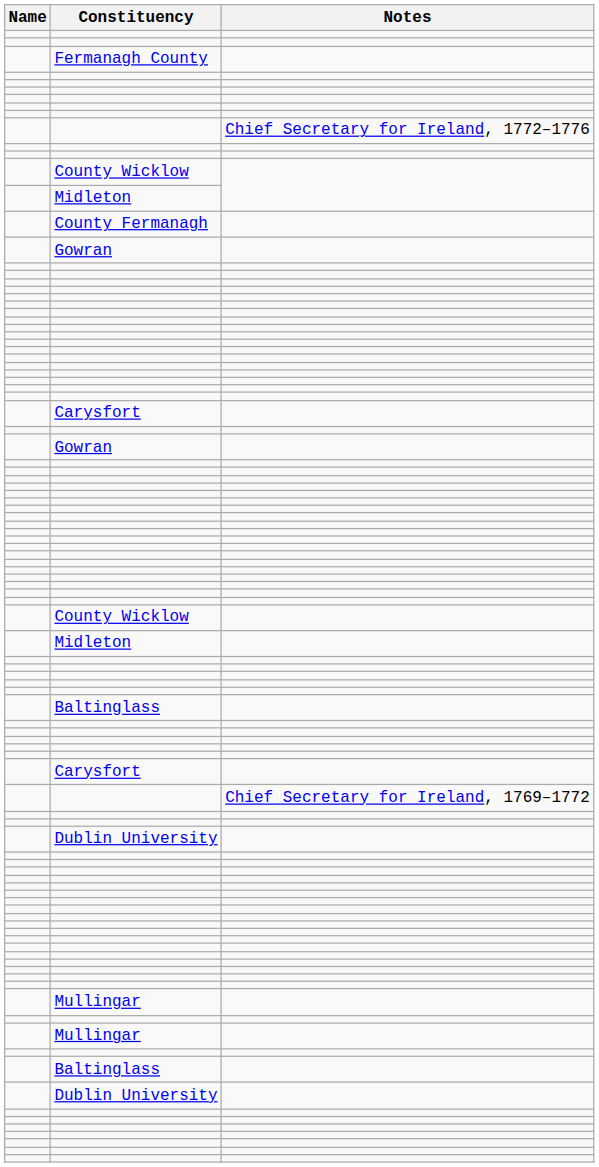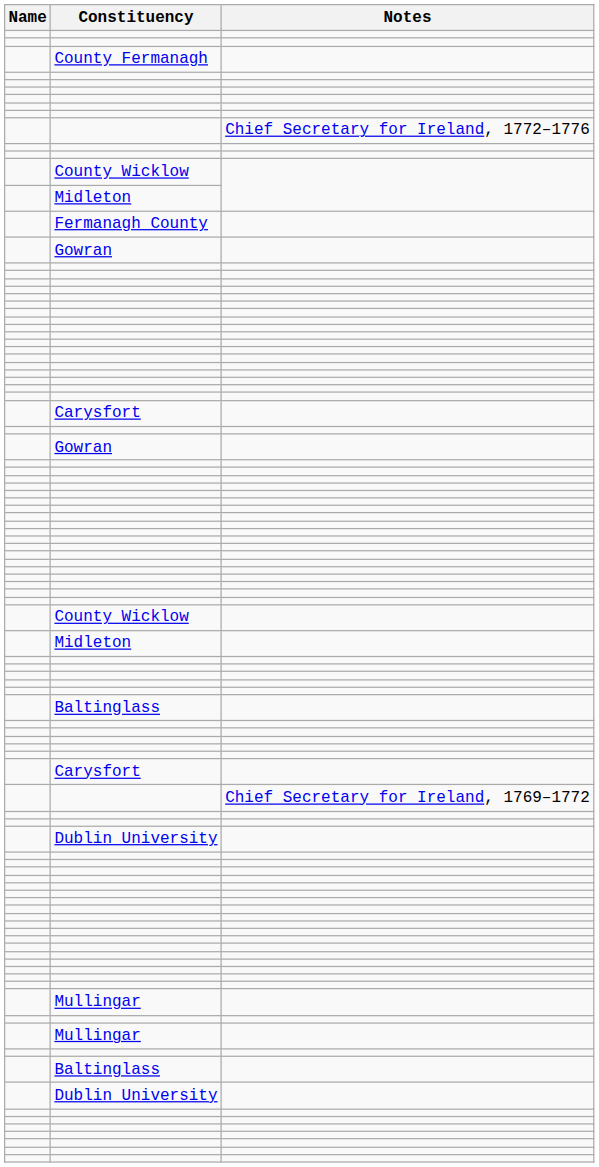 <table class="wikitable sortable">
 <tr>
 <th>Name</th>
 <th>Constituency</th>
 <th>Notes</th>
 </tr>
 <tr>
 <td></td>
 <td></td>
 <td></td>
 </tr>
 <tr>
 <td></td>
 <td></td>
 <td></td>
 </tr>
 <tr>
 <td></td>
-<td><a href='#'>Fermanagh County</a></td>
+<td><a href='#'>County Fermanagh</a></td>
 <td></td>
 </tr>
 <tr>
 <td></td>
 <td></td>
 <td></td>
 </tr>
 <tr>
 <td></td>
 <td></td>
 <td></td>
 </tr>
 <tr>
 <td></td>
 <td></td>
 <td></td>
 </tr>
 <tr>
 <td></td>
 <td></td>
 <td></td>
 </tr>
 <tr>
 <td></td>
 <td></td>
 <td></td>
 </tr>
 <tr>
 <td></td>
 <td></td>
 <td></td>
 </tr>
 <tr>
 <td></td>
 <td></td>
 <td><a href='#'>Chief Secretary for Ireland</a>, 1772–1776</td>
 </tr>
 <tr>
 <td></td>
 <td></td>
 <td></td>
 </tr>
 <tr>
 <td></td>
 <td></td>
 <td></td>
 </tr>
 <tr>
 <td></td>
 <td><a href='#'>County Wicklow</a></td>
 </tr>
 <tr>
 <td></td>
 <td><a href='#'>Midleton</a></td>
 </tr>
 <tr>
 <td></td>
-<td><a href='#'>County Fermanagh</a></td>
+<td><a href='#'>Fermanagh County</a></td>
 <td></td>
 </tr>
 <tr>
 <td></td>
 <td><a href='#'>Gowran</a></td>
 <td></td>
 </tr>
 <tr>
 <td></td>
 <td></td>
 <td></td>
 </tr>
 <tr>
 <td></td>
 <td></td>
 <td></td>
 </tr>
 <tr>
 <td></td>
 <td></td>
 <td></td>
 </tr>
 <tr>
 <td></td>
 <td></td>
 <td></td>
 </tr>
 <tr>
 <td></td>
 <td></td>
 <td></td>
 </tr>
 <tr>
 <td></td>
 <td></td>
 <td></td>
 </tr>
 <tr>
 <td></td>
 <td></td>
 <td></td>
 </tr>
 <tr>
 <td></td>
 <td></td>
 <td></td>
 </tr>
 <tr>
 <td></td>
 <td></td>
 <td></td>
 </tr>
 <tr>
 <td></td>
 <td></td>
 <td></td>
 </tr>
 <tr>
 <td></td>
 <td></td>
 <td></td>
 </tr>
 <tr>
 <td></td>
 <td></td>
 <td></td>
 </tr>
 <tr>
 <td></td>
 <td></td>
 <td></td>
 </tr>
 <tr>
 <td></td>
 <td></td>
 <td></td>
 </tr>
 <tr>
 <td></td>
 <td></td>
 <td></td>
 </tr>
 <tr>
 <td></td>
 <td></td>
 <td></td>
 </tr>
 <tr>
 <td></td>
 <td></td>
 <td></td>
 </tr>
 <tr>
 <td></td>
 <td></td>
 <td></td>
 </tr>
 <tr>
 <td></td>
 <td><a href='#'>Carysfort</a></td>
 <td></td>
 </tr>
 <tr>
 <td></td>
 <td></td>
 <td></td>
 </tr>
 <tr>
 <td></td>
 <td><a href='#'>Gowran</a></td>
 <td></td>
 </tr>
 <tr>
 <td></td>
 <td></td>
 <td></td>
 </tr>
 <tr>
 <td></td>
 <td></td>
 <td></td>
 </tr>
 <tr>
 <td></td>
 <td></td>
 <td></td>
 </tr>
 <tr>
 <td></td>
 <td></td>
 <td></td>
 </tr>
 <tr>
 <td></td>
 <td></td>
 <td></td>
 </tr>
 <tr>
 <td></td>
 <td></td>
 <td></td>
 </tr>
 <tr>
 <td></td>
 <td></td>
 <td></td>
 </tr>
 <tr>
 <td></td>
 <td></td>
 <td></td>
 </tr>
 <tr>
 <td></td>
 <td></td>
 <td></td>
 </tr>
 <tr>
 <td></td>
 <td></td>
 <td></td>
 </tr>
 <tr>
 <td></td>
 <td></td>
 <td></td>
 </tr>
 <tr>
 <td></td>
 <td></td>
 <td></td>
 </tr>
 <tr>
 <td></td>
 <td></td>
 <td></td>
 </tr>
 <tr>
 <td></td>
 <td></td>
 <td></td>
 </tr>
 <tr>
 <td></td>
 <td></td>
 <td></td>
 </tr>
 <tr>
 <td></td>
 <td></td>
 <td></td>
 </tr>
 <tr>
 <td></td>
 <td></td>
 <td></td>
 </tr>
 <tr>
 <td></td>
 <td></td>
 <td></td>
 </tr>
 <tr>
 <td></td>
 <td></td>
 <td></td>
 </tr>
 <tr>
 <td></td>
 <td><a href='#'>County Wicklow</a></td>
 <td></td>
 </tr>
 <tr>
 <td></td>
 <td><a href='#'>Midleton</a></td>
 </tr>
 <tr>
 <td></td>
 <td></td>
 <td></td>
 </tr>
 <tr>
 <td></td>
 <td></td>
 <td></td>
 </tr>
 <tr>
 <td></td>
 <td></td>
 <td></td>
 </tr>
 <tr>
 <td></td>
 <td></td>
 <td></td>
 </tr>
 <tr>
 <td></td>
 <td></td>
 <td></td>
 </tr>
 <tr>
 <td></td>
 <td><a href='#'>Baltinglass</a></td>
 <td></td>
 </tr>
 <tr>
 <td></td>
 <td></td>
 <td></td>
 </tr>
 <tr>
 <td></td>
 <td></td>
 <td></td>
 </tr>
 <tr>
 <td></td>
 <td></td>
 <td></td>
 </tr>
 <tr>
 <td></td>
 <td></td>
 <td></td>
 </tr>
 <tr>
 <td></td>
 <td></td>
 <td></td>
 </tr>
 <tr>
 <td></td>
 <td><a href='#'>Carysfort</a></td>
 <td></td>
 </tr>
 <tr>
 <td></td>
 <td></td>
 <td><a href='#'>Chief Secretary for Ireland</a>, 1769–1772</td>
 </tr>
 <tr>
 <td></td>
 <td></td>
 <td></td>
 </tr>
 <tr>
 <td></td>
 <td></td>
 <td></td>
 </tr>
 <tr>
 <td></td>
 <td><a href='#'>Dublin University</a></td>
 <td></td>
 </tr>
 <tr>
 <td></td>
 <td></td>
 <td></td>
 </tr>
 <tr>
 <td></td>
 <td></td>
 <td></td>
 </tr>
 <tr>
 <td></td>
 <td></td>
 <td></td>
 </tr>
 <tr>
 <td></td>
 <td></td>
 <td></td>
 </tr>
 <tr>
 <td></td>
 <td></td>
 <td></td>
 </tr>
 <tr>
 <td></td>
 <td></td>
 <td></td>
 </tr>
 <tr>
 <td></td>
 <td></td>
 <td></td>
 </tr>
 <tr>
 <td></td>
 <td></td>
 <td></td>
 </tr>
 <tr>
 <td></td>
 <td></td>
 <td></td>
 </tr>
 <tr>
 <td></td>
 <td></td>
 <td></td>
 </tr>
 <tr>
 <td></td>
 <td></td>
 <td></td>
 </tr>
 <tr>
 <td></td>
 <td></td>
 <td></td>
 </tr>
 <tr>
 <td></td>
 <td></td>
 <td></td>
 </tr>
 <tr>
 <td></td>
 <td></td>
 <td></td>
 </tr>
 <tr>
 <td></td>
 <td></td>
 <td></td>
 </tr>
 <tr>
 <td></td>
 <td></td>
 <td></td>
 </tr>
 <tr>
 <td></td>
 <td></td>
 <td></td>
 </tr>
 <tr>
 <td></td>
 <td></td>
 <td></td>
 </tr>
 <tr>
 <td></td>
 <td><a href='#'>Mullingar</a></td>
 <td></td>
 </tr>
 <tr>
 <td></td>
 <td></td>
 <td></td>
 </tr>
 <tr>
 <td></td>
 <td><a href='#'>Mullingar</a></td>
 <td></td>
 </tr>
 <tr>
 <td></td>
 <td></td>
 <td></td>
 </tr>
 <tr>
 <td></td>
 <td><a href='#'>Baltinglass</a></td>
 <td></td>
 </tr>
 <tr>
 <td></td>
 <td><a href='#'>Dublin University</a></td>
 <td></td>
 </tr>
 <tr>
 <td></td>
 <td></td>
 <td></td>
 </tr>
 <tr>
 <td></td>
 <td></td>
 <td></td>
 </tr>
 <tr>
 <td></td>
 <td></td>
 <td></td>
 </tr>
 <tr>
 <td></td>
 <td></td>
 <td></td>
 </tr>
 <tr>
 <td></td>
 <td></td>
 <td></td>
 </tr>
 <tr>
 <td></td>
 <td></td>
 <td></td>
 </tr>
 <tr>
 <td></td>
 <td></td>
 <td></td>
 </tr>
 </table>
